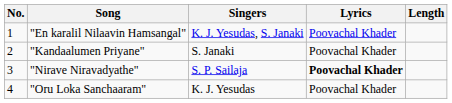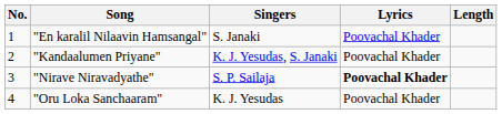 <table class="wikitable">
 <tr>
 <th>No.</th>
 <th>Song</th>
 <th>Singers</th>
 <th>Lyrics</th>
 <th>Length</th>
 </tr>
 <tr>
 <td>1</td>
 <td>"En karalil Nilaavin Hamsangal"</td>
-<td><a href='#'>K. J. Yesudas</a>, <a href='#'>S. Janaki</a></td>
+<td>S. Janaki</td>
 <td><a href='#'>Poovachal Khader</a></td>
 <td></td>
 </tr>
 <tr>
 <td>2</td>
 <td>"Kandaalumen Priyane"</td>
-<td>S. Janaki</td>
+<td><a href='#'>K. J. Yesudas</a>, <a href='#'>S. Janaki</a></td>
 <td>Poovachal Khader</td>
 <td></td>
 </tr>
 <tr>
 <td>3</td>
 <td>"Nirave Niravadyathe"</td>
 <td><a href='#'>S. P. Sailaja</a></td>
 <td><strong>Poovachal Khader</strong></td>
 <td></td>
 </tr>
 <tr>
 <td>4</td>
 <td>"Oru Loka Sanchaaram"</td>
 <td>K. J. Yesudas</td>
 <td>Poovachal Khader</td>
 <td></td>
 </tr>
 </table>
